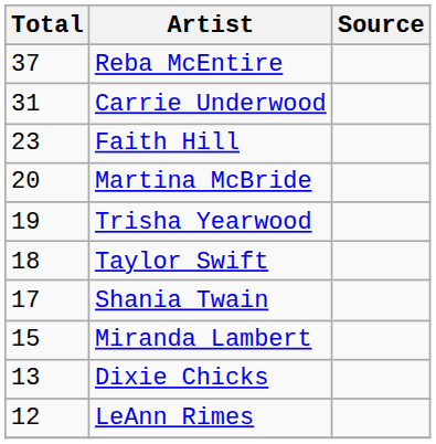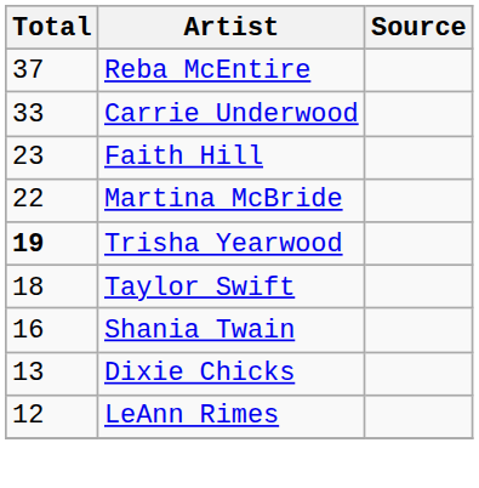 <table class="wikitable">
 <tr>
 <th>Total</th>
 <th>Artist</th>
 <th>Source</th>
 </tr>
 <tr>
 <td>37</td>
 <td><a href='#'>Reba McEntire</a></td>
 <td></td>
 </tr>
 <tr>
-<td>31</td>
+<td>33</td>
 <td><a href='#'>Carrie Underwood</a></td>
 <td></td>
 </tr>
 <tr>
 <td>23</td>
 <td><a href='#'>Faith Hill</a></td>
 <td></td>
 </tr>
 <tr>
-<td>20</td>
+<td>22</td>
 <td><a href='#'>Martina McBride</a></td>
 <td></td>
 </tr>
 <tr>
-<td>19</td>
+<td><strong>19</strong></td>
 <td><a href='#'>Trisha Yearwood</a></td>
 <td></td>
 </tr>
 <tr>
 <td>18</td>
 <td><a href='#'>Taylor Swift</a></td>
 <td></td>
 </tr>
 <tr>
-<td>17</td>
+<td>16</td>
 <td><a href='#'>Shania Twain</a></td>
-<td></td>
-</tr>
-<tr>
-<td>15</td>
-<td><a href='#'>Miranda Lambert</a></td>
 <td></td>
 </tr>
 <tr>
 <td>13</td>
 <td><a href='#'>Dixie Chicks</a></td>
 <td></td>
 </tr>
 <tr>
 <td>12</td>
 <td><a href='#'>LeAnn Rimes</a></td>
 <td></td>
 </tr>
 <tr>
 </tr>
 </table>
